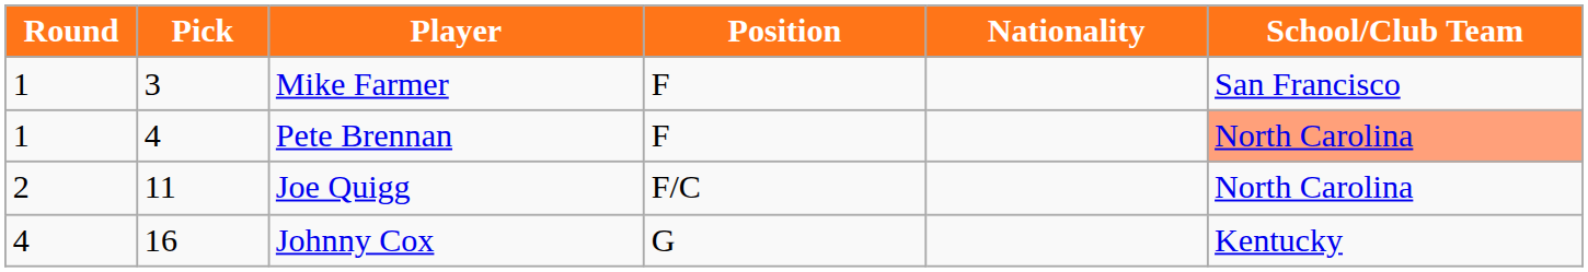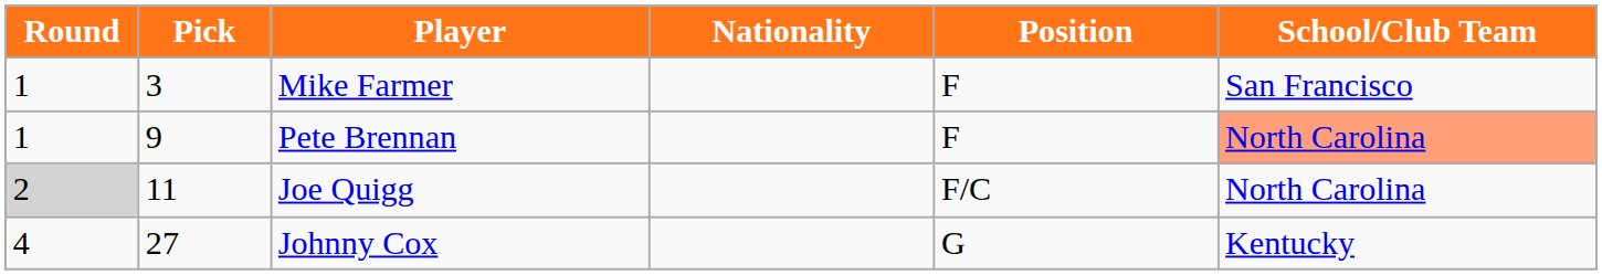 <table class="wikitable sortable sortable">
 <tr>
 <th style="background:#FF7518;color:#FFFFFF;" width="7%">Round</th>
 <th style="background:#FF7518;color:#FFFFFF;" width="7%">Pick</th>
 <th style="background:#FF7518;color:#FFFFFF;" width="20%">Player</th>
+<th style="background:#FF7518;color:#FFFFFF;" width="15%">Nationality</th>
 <th style="background:#FF7518;color:#FFFFFF;" width="15%">Position</th>
-<th style="background:#FF7518;color:#FFFFFF;" width="15%">Nationality</th>
 <th style="background:#FF7518;color:#FFFFFF;" width="20%">School/Club Team</th>
 </tr>
 <tr>
 <td>1</td>
 <td>3</td>
 <td><a href='#'>Mike Farmer</a></td>
+<td></td>
 <td>F</td>
-<td></td>
 <td><a href='#'>San Francisco</a></td>
 </tr>
 <tr>
 <td>1</td>
-<td>4</td>
+<td>9</td>
 <td><a href='#'>Pete Brennan</a></td>
+<td></td>
 <td>F</td>
-<td></td>
 <td style="background: lightsalmon;"><a href='#'>North Carolina</a></td>
 </tr>
 <tr>
-<td>2</td>
+<td style="background: lightgrey;">2</td>
 <td>11</td>
 <td><a href='#'>Joe Quigg</a></td>
+<td></td>
 <td>F/C</td>
-<td></td>
 <td><a href='#'>North Carolina</a></td>
 </tr>
 <tr>
 <td>4</td>
-<td>16</td>
+<td>27</td>
 <td><a href='#'>Johnny Cox</a></td>
+<td></td>
 <td>G</td>
-<td></td>
 <td><a href='#'>Kentucky</a></td>
 </tr>
 </table>
